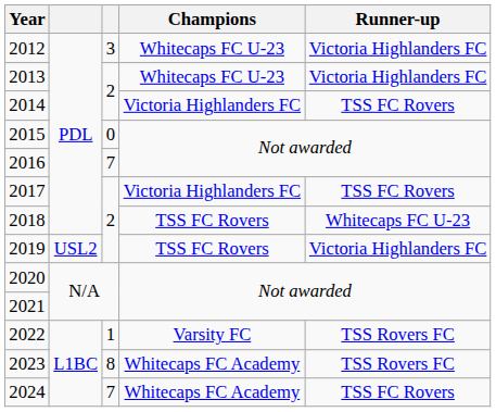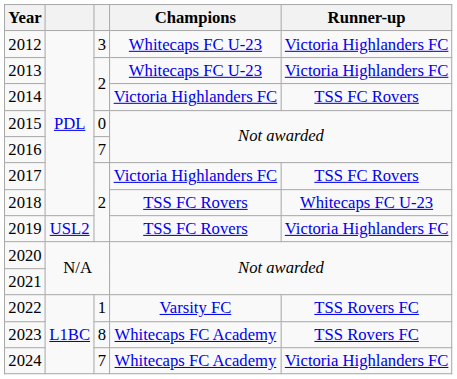 <table class="wikitable" style="text-align: center;">
 <tr>
 <th>Year</th>
 <th></th>
 <th></th>
 <th>Champions</th>
 <th>Runner-up</th>
 </tr>
 <tr>
 <td>2012</td>
 <td rowspan="7"><a href='#'>PDL</a></td>
 <td>3</td>
 <td><a href='#'>Whitecaps FC U-23</a></td>
 <td><a href='#'>Victoria Highlanders FC</a></td>
 </tr>
 <tr>
 <td>2013</td>
 <td rowspan="2">2</td>
 <td><a href='#'>Whitecaps FC U-23</a></td>
 <td><a href='#'>Victoria Highlanders FC</a></td>
 </tr>
 <tr>
 <td>2014</td>
 <td><a href='#'>Victoria Highlanders FC</a></td>
 <td><a href='#'>TSS FC Rovers</a></td>
 </tr>
 <tr>
 <td>2015</td>
 <td>0</td>
 <td rowspan="2" colspan="2"><em>Not awarded</em></td>
 </tr>
 <tr>
 <td>2016</td>
 <td>7</td>
 </tr>
 <tr>
 <td>2017</td>
 <td rowspan="3">2</td>
 <td><a href='#'>Victoria Highlanders FC</a></td>
 <td><a href='#'>TSS FC Rovers</a></td>
 </tr>
 <tr>
 <td>2018</td>
 <td><a href='#'>TSS FC Rovers</a></td>
 <td><a href='#'>Whitecaps FC U-23</a></td>
 </tr>
 <tr>
 <td>2019</td>
 <td><a href='#'>USL2</a></td>
 <td><a href='#'>TSS FC Rovers</a></td>
 <td><a href='#'>Victoria Highlanders FC</a></td>
 </tr>
 <tr>
 <td>2020</td>
 <td rowspan="2" colspan="2">N/A</td>
 <td rowspan="2" colspan="2"><em>Not awarded</em></td>
 </tr>
 <tr>
 <td>2021</td>
 </tr>
 <tr>
 <td>2022</td>
 <td rowspan="3"><a href='#'>L1BC</a></td>
 <td>1</td>
 <td><a href='#'>Varsity FC</a></td>
 <td><a href='#'>TSS Rovers FC</a></td>
 </tr>
 <tr>
 <td>2023</td>
 <td>8</td>
 <td><a href='#'>Whitecaps FC Academy</a></td>
 <td><a href='#'>TSS Rovers FC</a></td>
 </tr>
 <tr>
 <td>2024</td>
 <td>7</td>
 <td><a href='#'>Whitecaps FC Academy</a></td>
-<td><a href='#'>TSS FC Rovers</a></td>
+<td><a href='#'>Victoria Highlanders FC</a></td>
 </tr>
 </table>
